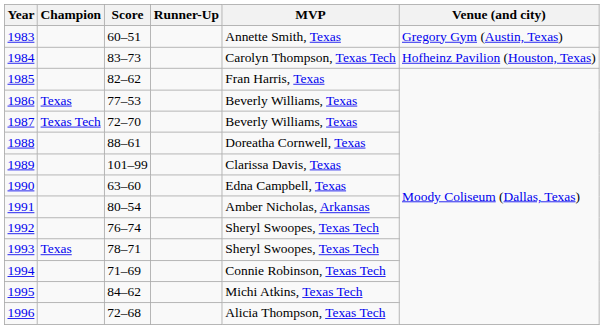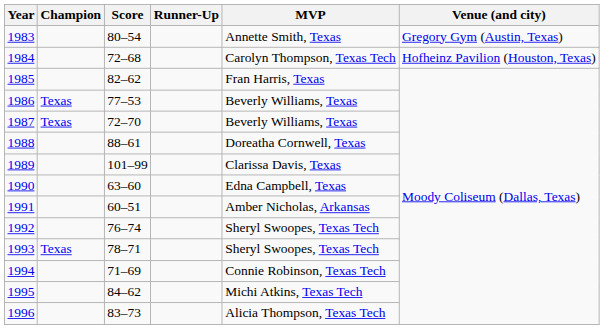 <table class=wikitable>
 <tr>
 <th>Year</th>
 <th>Champion</th>
 <th>Score</th>
 <th>Runner-Up</th>
 <th>MVP</th>
 <th>Venue (and city)</th>
 </tr>
 <tr>
 <td><a href='#'>1983</a></td>
 <td></td>
-<td>60–51</td>
+<td>80–54</td>
 <td></td>
 <td>Annette Smith, <a href='#'>Texas</a></td>
 <td><a href='#'>Gregory Gym</a> (<a href='#'>Austin, Texas</a>)</td>
 </tr>
 <tr>
 <td><a href='#'>1984</a></td>
 <td></td>
-<td>83–73</td>
+<td>72–68</td>
 <td></td>
 <td>Carolyn Thompson, <a href='#'>Texas Tech</a></td>
 <td><a href='#'>Hofheinz Pavilion</a> (<a href='#'>Houston, Texas</a>)</td>
 </tr>
 <tr>
 <td><a href='#'>1985</a></td>
 <td></td>
 <td>82–62</td>
 <td></td>
 <td>Fran Harris, <a href='#'>Texas</a></td>
 <td rowspan="12"><a href='#'>Moody Coliseum</a> (<a href='#'>Dallas, Texas</a>)</td>
 </tr>
 <tr>
 <td><a href='#'>1986</a></td>
 <td><a href='#'>Texas</a></td>
 <td>77–53</td>
 <td></td>
 <td>Beverly Williams, <a href='#'>Texas</a></td>
 </tr>
 <tr>
 <td><a href='#'>1987</a></td>
-<td><a href='#'>Texas Tech</a></td>
+<td><a href='#'>Texas</a></td>
 <td>72–70</td>
 <td></td>
 <td>Beverly Williams, <a href='#'>Texas</a></td>
 </tr>
 <tr>
 <td><a href='#'>1988</a></td>
 <td></td>
 <td>88–61</td>
 <td></td>
 <td>Doreatha Cornwell, <a href='#'>Texas</a></td>
 </tr>
 <tr>
 <td><a href='#'>1989</a></td>
 <td></td>
 <td>101–99</td>
 <td></td>
 <td>Clarissa Davis, <a href='#'>Texas</a></td>
 </tr>
 <tr>
 <td><a href='#'>1990</a></td>
 <td></td>
 <td>63–60</td>
 <td></td>
 <td>Edna Campbell, <a href='#'>Texas</a></td>
 </tr>
 <tr>
 <td><a href='#'>1991</a></td>
 <td></td>
-<td>80–54</td>
+<td>60–51</td>
 <td></td>
 <td>Amber Nicholas, <a href='#'>Arkansas</a></td>
 </tr>
 <tr>
 <td><a href='#'>1992</a></td>
 <td></td>
 <td>76–74</td>
 <td></td>
 <td>Sheryl Swoopes, <a href='#'>Texas Tech</a></td>
 </tr>
 <tr>
 <td><a href='#'>1993</a></td>
 <td><a href='#'>Texas</a></td>
 <td>78–71</td>
 <td></td>
 <td>Sheryl Swoopes, <a href='#'>Texas Tech</a></td>
 </tr>
 <tr>
 <td><a href='#'>1994</a></td>
 <td></td>
 <td>71–69</td>
 <td></td>
 <td>Connie Robinson, <a href='#'>Texas Tech</a></td>
 </tr>
 <tr>
 <td><a href='#'>1995</a></td>
 <td></td>
 <td>84–62</td>
 <td></td>
 <td>Michi Atkins, <a href='#'>Texas Tech</a></td>
 </tr>
 <tr>
 <td><a href='#'>1996</a></td>
 <td></td>
-<td>72–68</td>
+<td>83–73</td>
 <td></td>
 <td>Alicia Thompson, <a href='#'>Texas Tech</a></td>
 </tr>
 </table>
